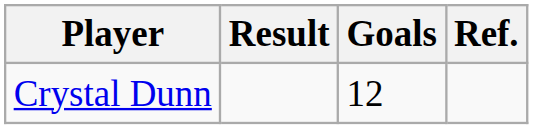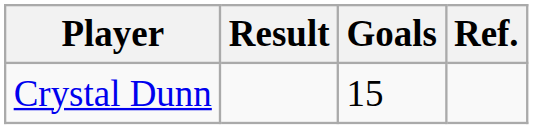 <table class="wikitable">
 <tr>
 <th>Player</th>
 <th>Result</th>
 <th>Goals</th>
 <th>Ref.</th>
 </tr>
 <tr>
 <td> <a href='#'>Crystal Dunn</a></td>
 <td></td>
-<td>12</td>
+<td>15</td>
 <td></td>
 </tr>
 </table>
